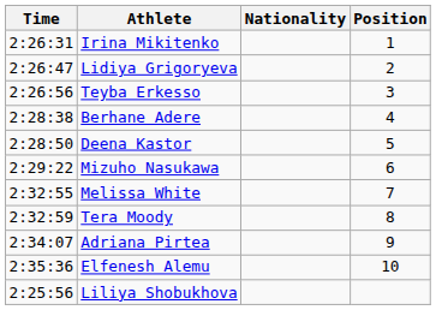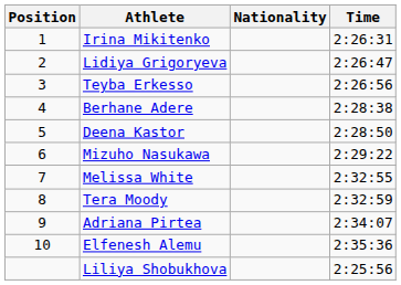 <table class="wikitable sortable">
 <tr>
-<th>Time</th>
+<th>Position</th>
 <th>Athlete</th>
 <th>Nationality</th>
-<th>Position</th>
+<th>Time</th>
 </tr>
 <tr>
-<td>2:26:31</td>
+<td style="text-align:center">1</td>
 <td><a href='#'>Irina Mikitenko</a></td>
 <td></td>
-<td style="text-align:center">1</td>
+<td>2:26:31</td>
 </tr>
 <tr>
-<td>2:26:47</td>
+<td style="text-align:center">2</td>
 <td><a href='#'>Lidiya Grigoryeva</a></td>
 <td></td>
-<td style="text-align:center">2</td>
+<td>2:26:47</td>
 </tr>
 <tr>
-<td>2:26:56</td>
+<td style="text-align:center">3</td>
 <td><a href='#'>Teyba Erkesso</a></td>
 <td></td>
-<td style="text-align:center">3</td>
+<td>2:26:56</td>
 </tr>
 <tr>
-<td>2:28:38</td>
+<td style="text-align:center">4</td>
 <td><a href='#'>Berhane Adere</a></td>
 <td></td>
-<td style="text-align:center">4</td>
+<td>2:28:38</td>
 </tr>
 <tr>
-<td>2:28:50</td>
+<td style="text-align:center">5</td>
 <td><a href='#'>Deena Kastor</a></td>
 <td></td>
-<td style="text-align:center">5</td>
+<td>2:28:50</td>
 </tr>
 <tr>
-<td>2:29:22</td>
+<td style="text-align:center">6</td>
 <td><a href='#'>Mizuho Nasukawa</a></td>
 <td></td>
-<td style="text-align:center">6</td>
+<td>2:29:22</td>
 </tr>
 <tr>
-<td>2:32:55</td>
+<td style="text-align:center">7</td>
 <td><a href='#'>Melissa White</a></td>
 <td></td>
-<td style="text-align:center">7</td>
+<td>2:32:55</td>
 </tr>
 <tr>
-<td>2:32:59</td>
+<td style="text-align:center">8</td>
 <td><a href='#'>Tera Moody</a></td>
 <td></td>
-<td style="text-align:center">8</td>
+<td>2:32:59</td>
 </tr>
 <tr>
-<td>2:34:07</td>
+<td style="text-align:center">9</td>
 <td><a href='#'>Adriana Pirtea</a></td>
 <td></td>
-<td style="text-align:center">9</td>
+<td>2:34:07</td>
 </tr>
 <tr>
-<td>2:35:36</td>
+<td style="text-align:center">10</td>
 <td><a href='#'>Elfenesh Alemu</a></td>
 <td></td>
-<td style="text-align:center">10</td>
+<td>2:35:36</td>
 </tr>
 <tr>
-<td>2:25:56</td>
+<td style="text-align:center"></td>
 <td><a href='#'>Liliya Shobukhova</a></td>
 <td></td>
-<td style="text-align:center"></td>
+<td>2:25:56</td>
 </tr>
 </table>
